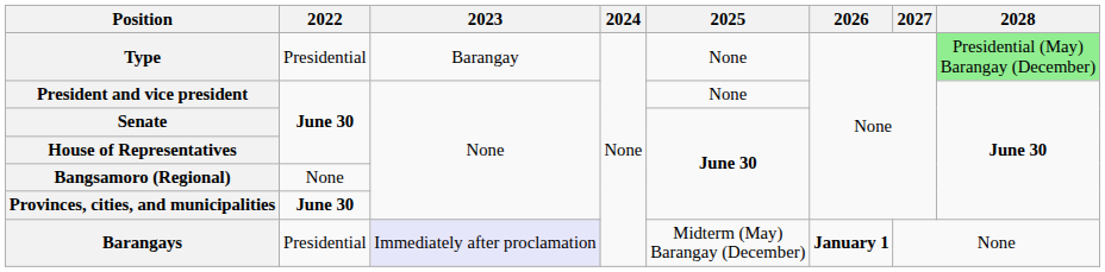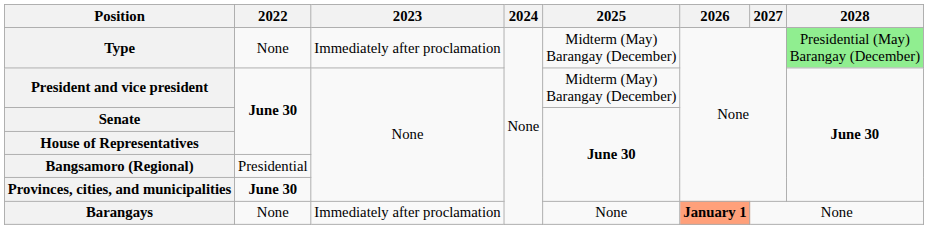 <table class=wikitable style="text-align:center;">
 <tr>
 <th>Position</th>
 <th>2022</th>
 <th>2023</th>
 <th>2024</th>
 <th>2025</th>
 <th>2026</th>
 <th>2027</th>
 <th>2028</th>
 </tr>
 <tr>
 <th>Type</th>
-<td>Presidential</td>
-<td>Barangay</td>
+<td>None</td>
+<td>Immediately after proclamation</td>
 <td rowspan="7">None</td>
-<td>None</td>
+<td>Midterm (May)<br>Barangay (December)</td>
 <td colspan="2" rowspan="6">None</td>
 <td style="background: lightgreen;">Presidential (May)<br>Barangay (December)</td>
 </tr>
 <tr>
 <th>President and vice president</th>
 <td rowspan=3><strong>June 30</strong></td>
 <td rowspan="5">None</td>
-<td>None</td>
+<td>Midterm (May)<br>Barangay (December)</td>
 <td rowspan="5"><strong>June 30</strong></td>
 </tr>
 <tr>
 <th>Senate</th>
 <td rowspan=4><strong>June 30</strong></td>
 </tr>
 <tr>
 <th>House of Representatives</th>
 </tr>
 <tr>
 <th>Bangsamoro (Regional)</th>
-<td>None</td>
+<td>Presidential</td>
 </tr>
 <tr>
 <th>Provinces, cities, and municipalities</th>
 <td><strong>June 30</strong></td>
 </tr>
 <tr>
 <th>Barangays</th>
-<td>Presidential</td>
-<td style="background: lavender;">Immediately after proclamation</td>
-<td>Midterm (May)<br>Barangay (December)</td>
-<td><strong>January 1</strong></td>
+<td>None</td>
+<td>Immediately after proclamation</td>
+<td>None</td>
+<td style="background: lightsalmon;"><strong>January 1</strong></td>
 <td colspan="2">None</td>
 </tr>
 </table>
